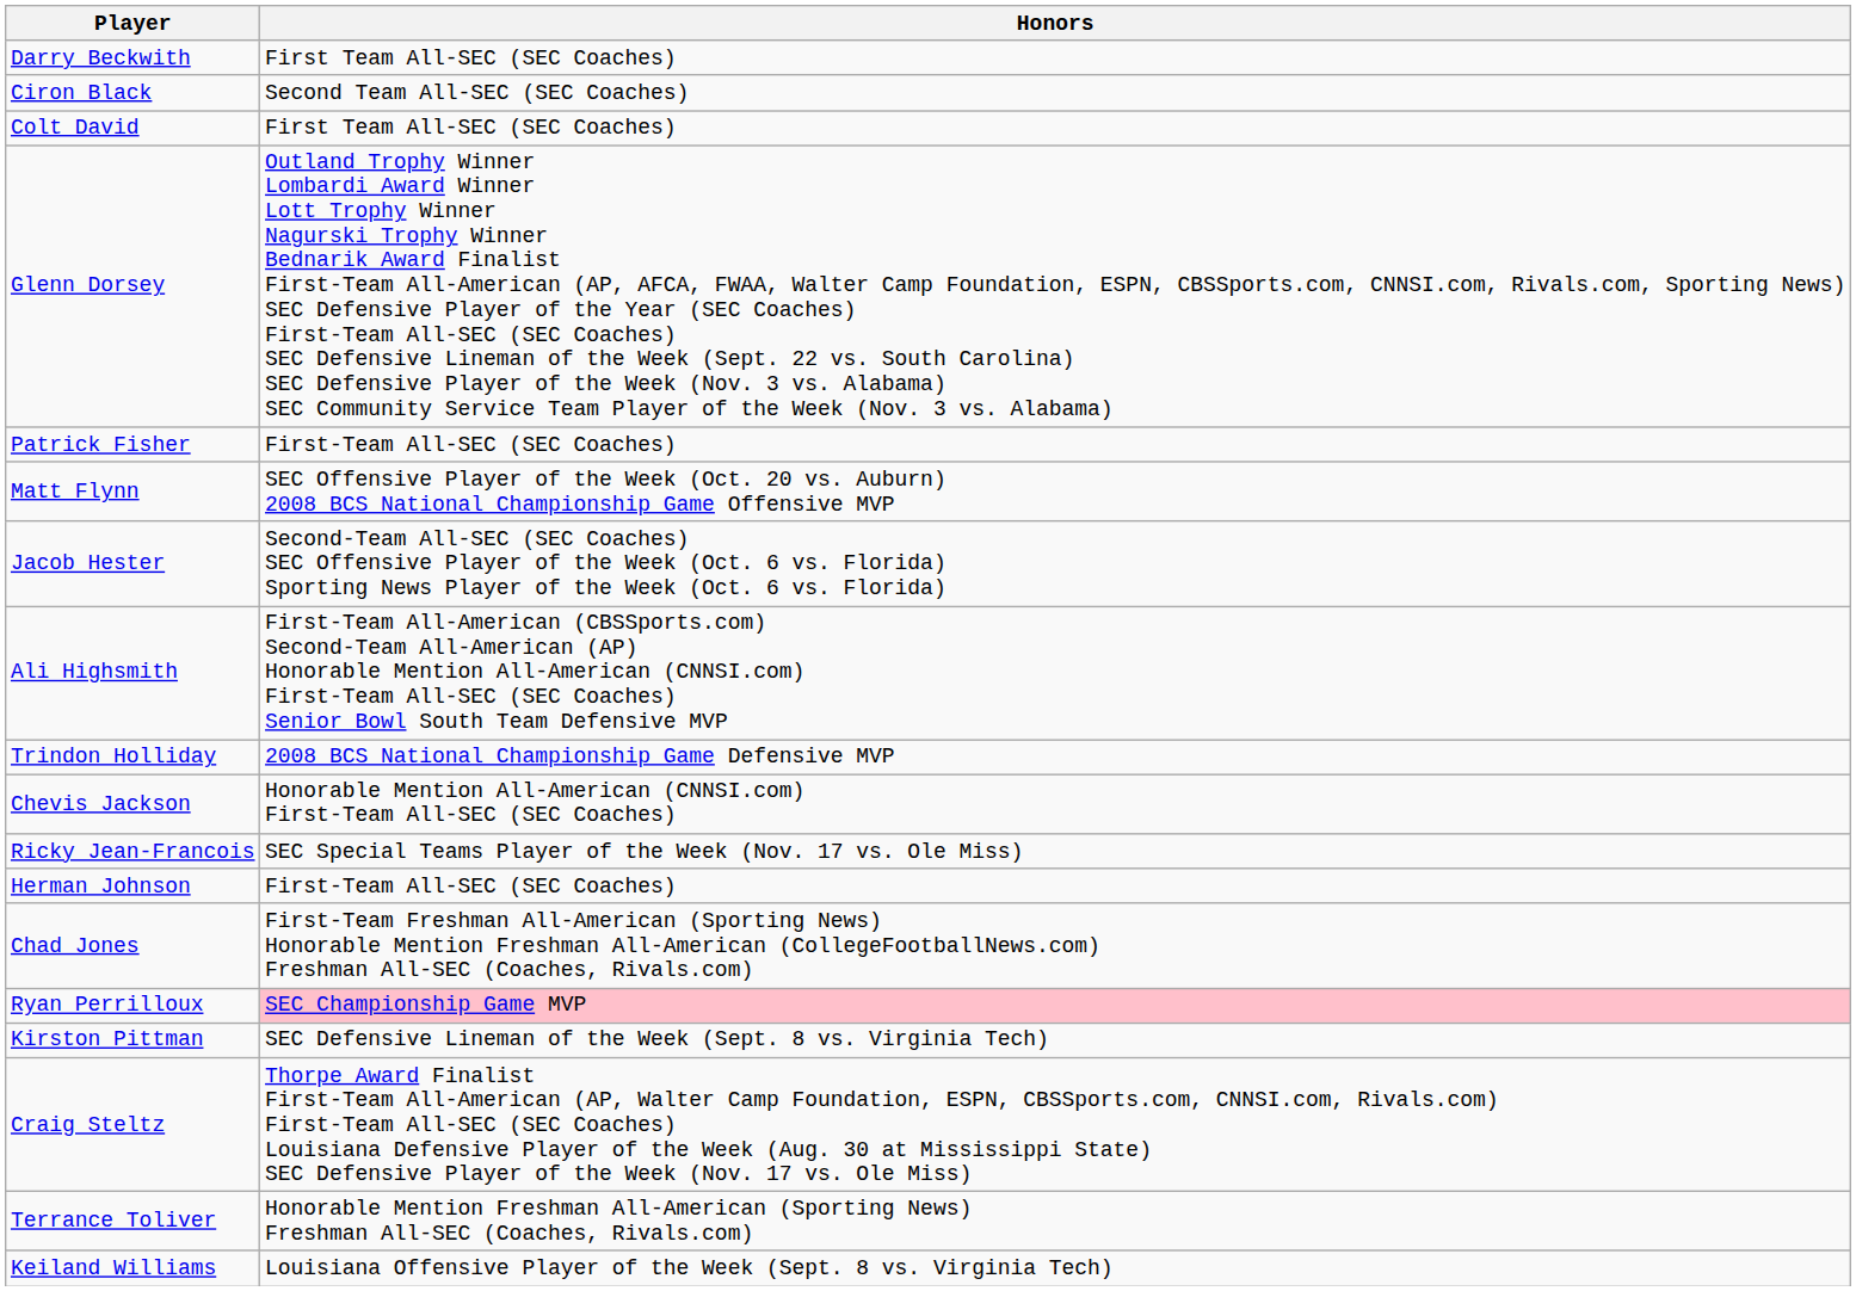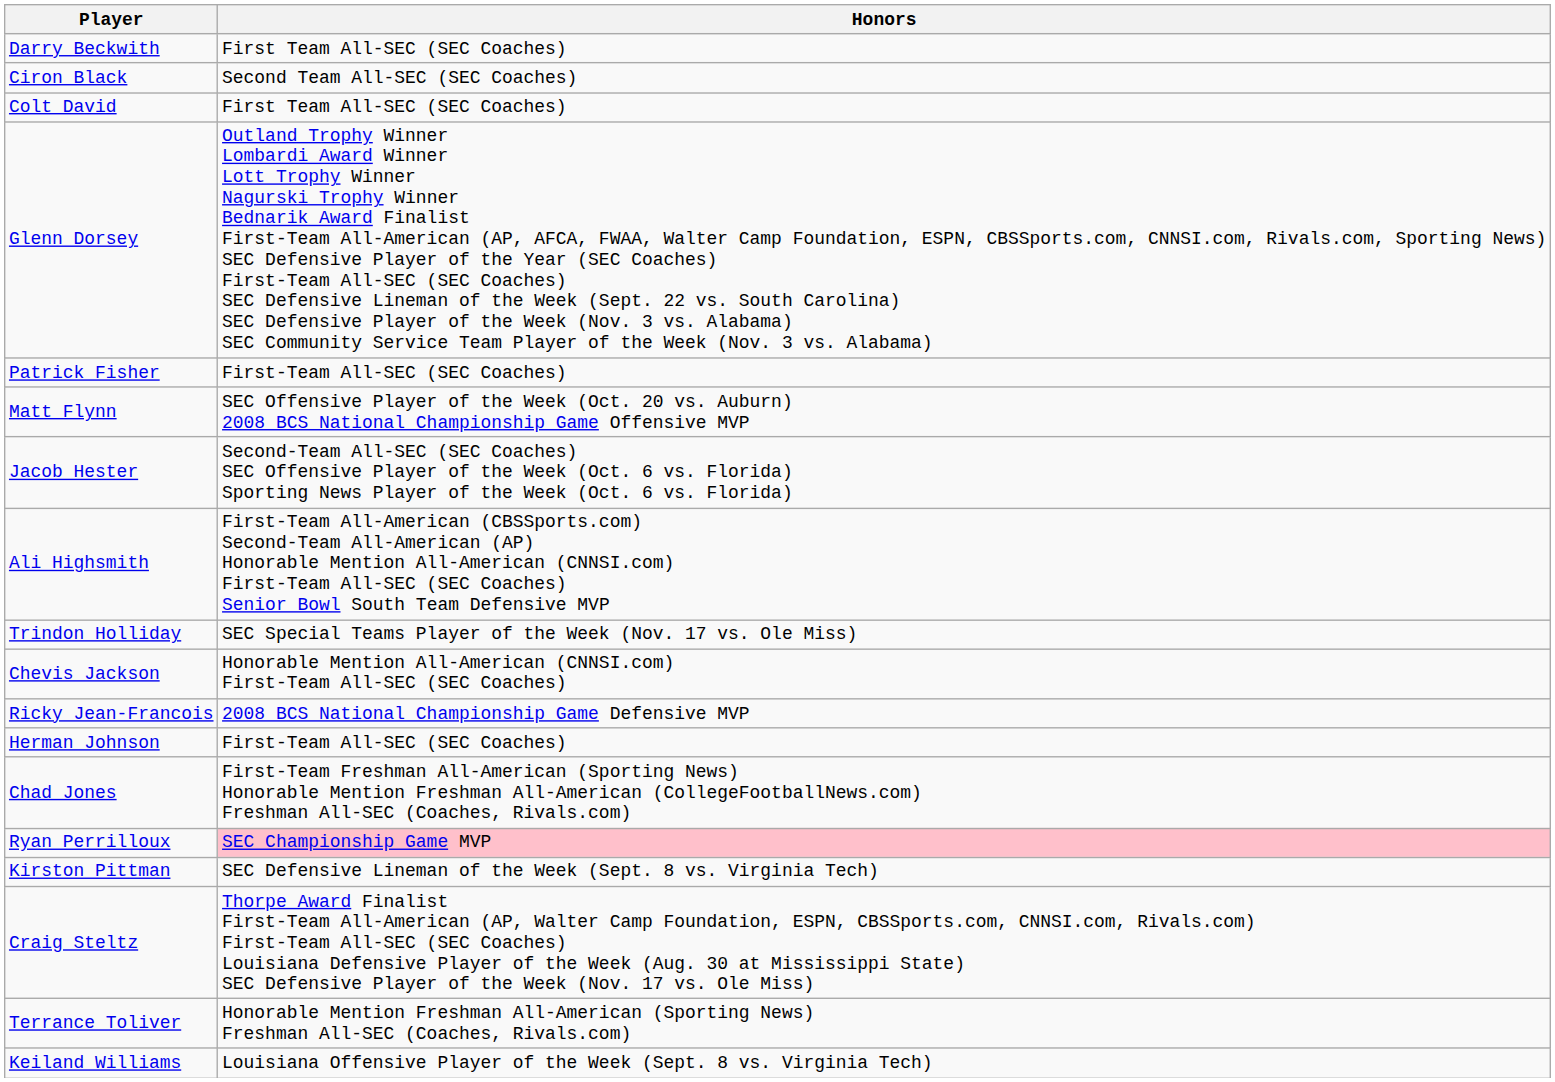 <table class="wikitable">
 <tr>
 <th>Player</th>
 <th>Honors</th>
 </tr>
 <tr>
 <td><a href='#'>Darry Beckwith</a></td>
 <td>First Team All-SEC (SEC Coaches)</td>
 </tr>
 <tr>
 <td><a href='#'>Ciron Black</a></td>
 <td>Second Team All-SEC (SEC Coaches)</td>
 </tr>
 <tr>
 <td><a href='#'>Colt David</a></td>
 <td>First Team All-SEC (SEC Coaches)</td>
 </tr>
 <tr>
 <td><a href='#'>Glenn Dorsey</a></td>
 <td><a href='#'>Outland Trophy</a> Winner<br><a href='#'>Lombardi Award</a> Winner<br><a href='#'>Lott Trophy</a> Winner<br><a href='#'>Nagurski Trophy</a> Winner<br><a href='#'>Bednarik Award</a> Finalist<br>First-Team All-American (AP, AFCA, FWAA, Walter Camp Foundation, ESPN, CBSSports.com, CNNSI.com, Rivals.com, Sporting News)<br>SEC Defensive Player of the Year (SEC Coaches)<br>First-Team All-SEC (SEC Coaches)<br>SEC Defensive Lineman of the Week (Sept. 22 vs. South Carolina)<br>SEC Defensive Player of the Week (Nov. 3 vs. Alabama)<br>SEC Community Service Team Player of the Week (Nov. 3 vs. Alabama)</td>
 </tr>
 <tr>
 <td><a href='#'>Patrick Fisher</a></td>
 <td>First-Team All-SEC (SEC Coaches)</td>
 </tr>
 <tr>
 <td><a href='#'>Matt Flynn</a></td>
 <td>SEC Offensive Player of the Week (Oct. 20 vs. Auburn)<br><a href='#'>2008 BCS National Championship Game</a> Offensive MVP</td>
 </tr>
 <tr>
 <td><a href='#'>Jacob Hester</a></td>
 <td>Second-Team All-SEC (SEC Coaches)<br>SEC Offensive Player of the Week (Oct. 6 vs. Florida)<br>Sporting News Player of the Week (Oct. 6 vs. Florida)</td>
 </tr>
 <tr>
 <td><a href='#'>Ali Highsmith</a></td>
 <td>First-Team All-American (CBSSports.com)<br>Second-Team All-American (AP)<br>Honorable Mention All-American (CNNSI.com)<br>First-Team All-SEC (SEC Coaches)<br><a href='#'>Senior Bowl</a> South Team Defensive MVP</td>
 </tr>
 <tr>
 <td><a href='#'>Trindon Holliday</a></td>
-<td><a href='#'>2008 BCS National Championship Game</a> Defensive MVP</td>
+<td>SEC Special Teams Player of the Week (Nov. 17 vs. Ole Miss)</td>
 </tr>
 <tr>
 <td><a href='#'>Chevis Jackson</a></td>
 <td>Honorable Mention All-American (CNNSI.com)<br>First-Team All-SEC (SEC Coaches)</td>
 </tr>
 <tr>
 <td><a href='#'>Ricky Jean-Francois</a></td>
-<td>SEC Special Teams Player of the Week (Nov. 17 vs. Ole Miss)</td>
+<td><a href='#'>2008 BCS National Championship Game</a> Defensive MVP</td>
 </tr>
 <tr>
 <td><a href='#'>Herman Johnson</a></td>
 <td>First-Team All-SEC (SEC Coaches)</td>
 </tr>
 <tr>
 <td><a href='#'>Chad Jones</a></td>
 <td>First-Team Freshman All-American (Sporting News)<br>Honorable Mention Freshman All-American (CollegeFootballNews.com)<br>Freshman All-SEC (Coaches, Rivals.com)</td>
 </tr>
 <tr>
 <td><a href='#'>Ryan Perrilloux</a></td>
 <td style="background: pink;"><a href='#'>SEC Championship Game</a> MVP</td>
 </tr>
 <tr>
 <td><a href='#'>Kirston Pittman</a></td>
 <td>SEC Defensive Lineman of the Week (Sept. 8 vs. Virginia Tech)</td>
 </tr>
 <tr>
 <td><a href='#'>Craig Steltz</a></td>
 <td><a href='#'>Thorpe Award</a> Finalist<br>First-Team All-American (AP, Walter Camp Foundation, ESPN, CBSSports.com, CNNSI.com, Rivals.com)<br>First-Team All-SEC (SEC Coaches)<br>Louisiana Defensive Player of the Week (Aug. 30 at Mississippi State)<br>SEC Defensive Player of the Week (Nov. 17 vs. Ole Miss)</td>
 </tr>
 <tr>
 <td><a href='#'>Terrance Toliver</a></td>
 <td>Honorable Mention Freshman All-American (Sporting News)<br>Freshman All-SEC (Coaches, Rivals.com)</td>
 </tr>
 <tr>
 <td><a href='#'>Keiland Williams</a></td>
 <td>Louisiana Offensive Player of the Week (Sept. 8 vs. Virginia Tech)</td>
 </tr>
 </table>
